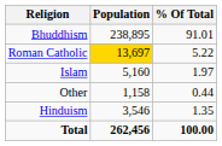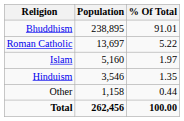 <table class="wikitable" style="text-align: right;">
 <tr>
 <th>Religion</th>
 <th>Population</th>
 <th>% Of Total</th>
 </tr>
 <tr>
 <td><a href='#'>Bhuddhism</a></td>
 <td>238,895</td>
 <td>91.01</td>
 </tr>
 <tr>
 <td><a href='#'>Roman Catholic</a></td>
-<td style="background: gold;">13,697</td>
+<td>13,697</td>
 <td>5.22</td>
 </tr>
 <tr>
 <td><a href='#'>Islam</a></td>
 <td>5,160</td>
 <td>1.97</td>
 </tr>
 <tr>
+<td><a href='#'>Hinduism</a></td>
+<td>3,546</td>
+<td>1.35</td>
+</tr>
+<tr>
 <td>Other</td>
 <td>1,158</td>
 <td>0.44</td>
-</tr>
-<tr>
-<td><a href='#'>Hinduism</a></td>
-<td>3,546</td>
-<td>1.35</td>
 </tr>
 <tr>
 <td><strong>Total</strong></td>
 <td><strong>262,456</strong></td>
 <td><strong>100.00</strong></td>
 </tr>
 </table>
